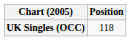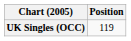 <table class="wikitable plainrowheaders" style="text-align:center">
 <tr>
 <th scope="col">Chart (2005)</th>
 <th scope="col">Position</th>
 </tr>
 <tr>
 <th scope="row">UK Singles (OCC)</th>
-<td>118</td>
+<td>119</td>
 </tr>
 </table>
